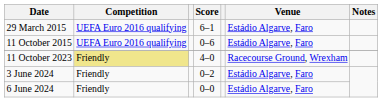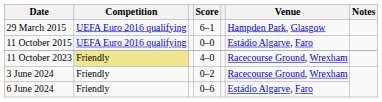 <table class="wikitable">
 <tr>
 <th>Date</th>
 <th>Competition</th>
 <th></th>
 <th>Score</th>
 <th></th>
 <th>Venue</th>
 <th>Notes</th>
 </tr>
 <tr>
 <td>29 March 2015</td>
 <td><a href='#'>UEFA Euro 2016 qualifying</a></td>
 <td align="right"></td>
 <td style="text-align:center;">6–1</td>
 <td></td>
-<td> <a href='#'>Estádio Algarve</a>, <a href='#'>Faro</a></td>
+<td> <a href='#'>Hampden Park</a>, <a href='#'>Glasgow</a></td>
 <td></td>
 </tr>
 <tr>
 <td>11 October 2015</td>
 <td><a href='#'>UEFA Euro 2016 qualifying</a></td>
 <td align="right"></td>
-<td style="text-align:center;">0–6</td>
+<td style="text-align:center;">0–0</td>
 <td></td>
 <td> <a href='#'>Estádio Algarve</a>, <a href='#'>Faro</a></td>
 <td></td>
 </tr>
 <tr>
 </tr>
 <tr>
 <td>11 October 2023</td>
 <td style="background: khaki;">Friendly</td>
 <td align="right"></td>
 <td style="text-align:center;">4–0</td>
 <td></td>
 <td> <a href='#'>Racecourse Ground</a>, <a href='#'>Wrexham</a></td>
 <td></td>
 </tr>
 <tr>
 <td>3 June 2024</td>
 <td>Friendly</td>
 <td align="right"></td>
 <td style="text-align:center;">0–2</td>
 <td></td>
-<td> <a href='#'>Estádio Algarve</a>, <a href='#'>Faro</a></td>
+<td> <a href='#'>Racecourse Ground</a>, <a href='#'>Wrexham</a></td>
 </tr>
 <tr>
 <td>6 June 2024</td>
 <td>Friendly</td>
 <td align="right"></td>
-<td style="text-align:center;">0–0</td>
+<td style="text-align:center;">0–6</td>
 <td></td>
 <td> <a href='#'>Estádio Algarve</a>, <a href='#'>Faro</a></td>
 </tr>
 </table>
